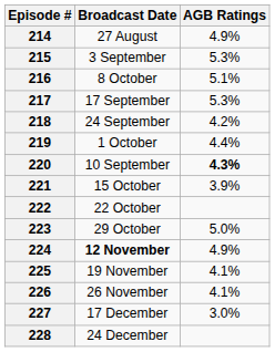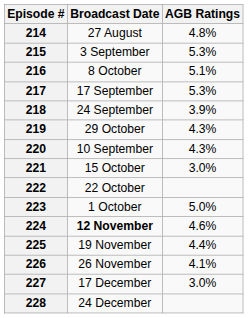 <table class=wikitable style=text-align:center>
 <tr>
 <th>Episode #</th>
 <th>Broadcast Date</th>
 <th>AGB Ratings<br></th>
 </tr>
 <tr>
 <th>214</th>
 <td>27 August</td>
-<td>4.9%</td>
+<td>4.8%</td>
 </tr>
 <tr>
 <th>215</th>
 <td>3 September</td>
 <td>5.3%</td>
 </tr>
 <tr>
 <th>216</th>
 <td>8 October</td>
 <td>5.1%</td>
 </tr>
 <tr>
 <th>217</th>
 <td>17 September</td>
 <td>5.3%</td>
 </tr>
 <tr>
 <th>218</th>
 <td>24 September</td>
-<td>4.2%</td>
+<td>3.9%</td>
 </tr>
 <tr>
 <th>219</th>
-<td>1 October</td>
-<td>4.4%</td>
+<td>29 October</td>
+<td>4.3%</td>
 </tr>
 <tr>
 <th>220</th>
 <td>10 September</td>
-<td><strong>4.3%</strong></td>
+<td>4.3%</td>
 </tr>
 <tr>
 <th>221</th>
 <td>15 October</td>
-<td>3.9%</td>
+<td>3.0%</td>
 </tr>
 <tr>
 <th>222</th>
 <td>22 October</td>
 <td></td>
 </tr>
 <tr>
 <th>223</th>
-<td>29 October</td>
+<td>1 October</td>
 <td>5.0%</td>
 </tr>
 <tr>
 <th>224</th>
 <td><strong>12 November</strong></td>
-<td>4.9%</td>
+<td>4.6%</td>
 </tr>
 <tr>
 <th>225</th>
 <td>19 November</td>
-<td>4.1%</td>
+<td>4.4%</td>
 </tr>
 <tr>
 <th>226</th>
 <td>26 November</td>
 <td>4.1%</td>
 </tr>
 <tr>
 <th>227</th>
 <td>17 December</td>
 <td>3.0%</td>
 </tr>
 <tr>
 <th>228</th>
 <td>24 December</td>
 <td></td>
 </tr>
 </table>
